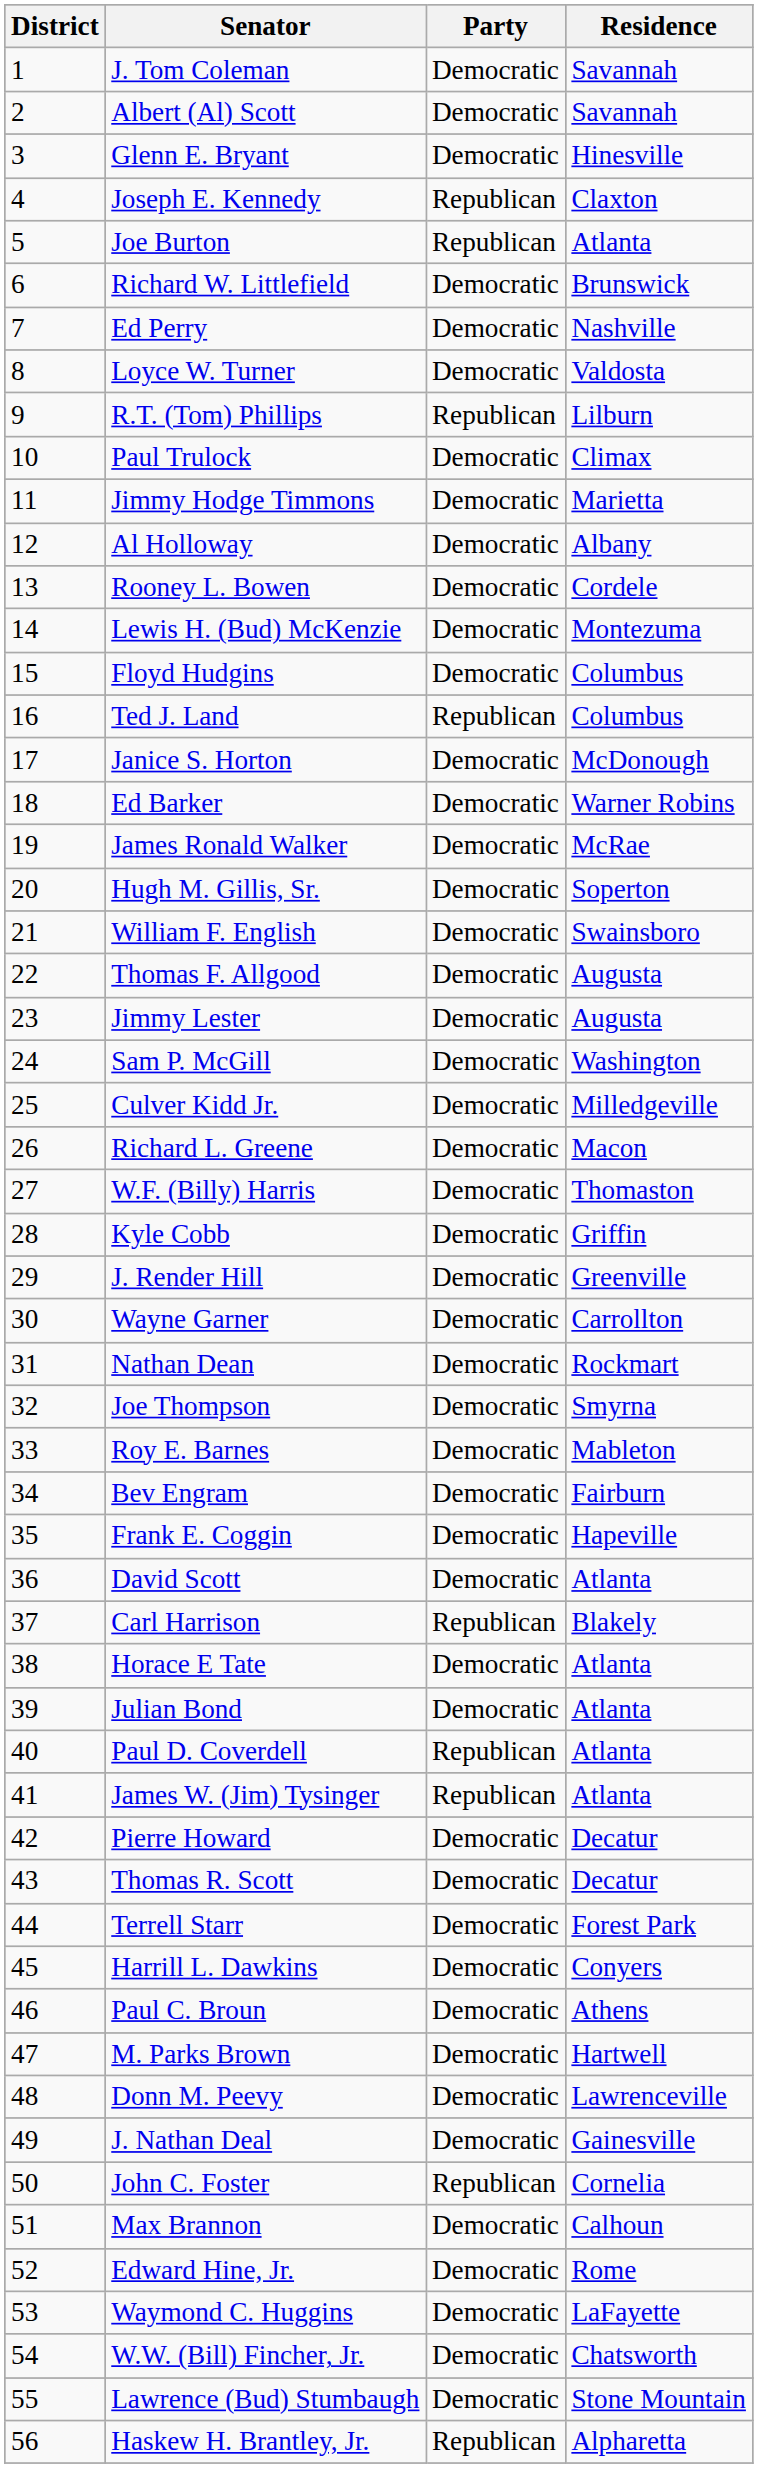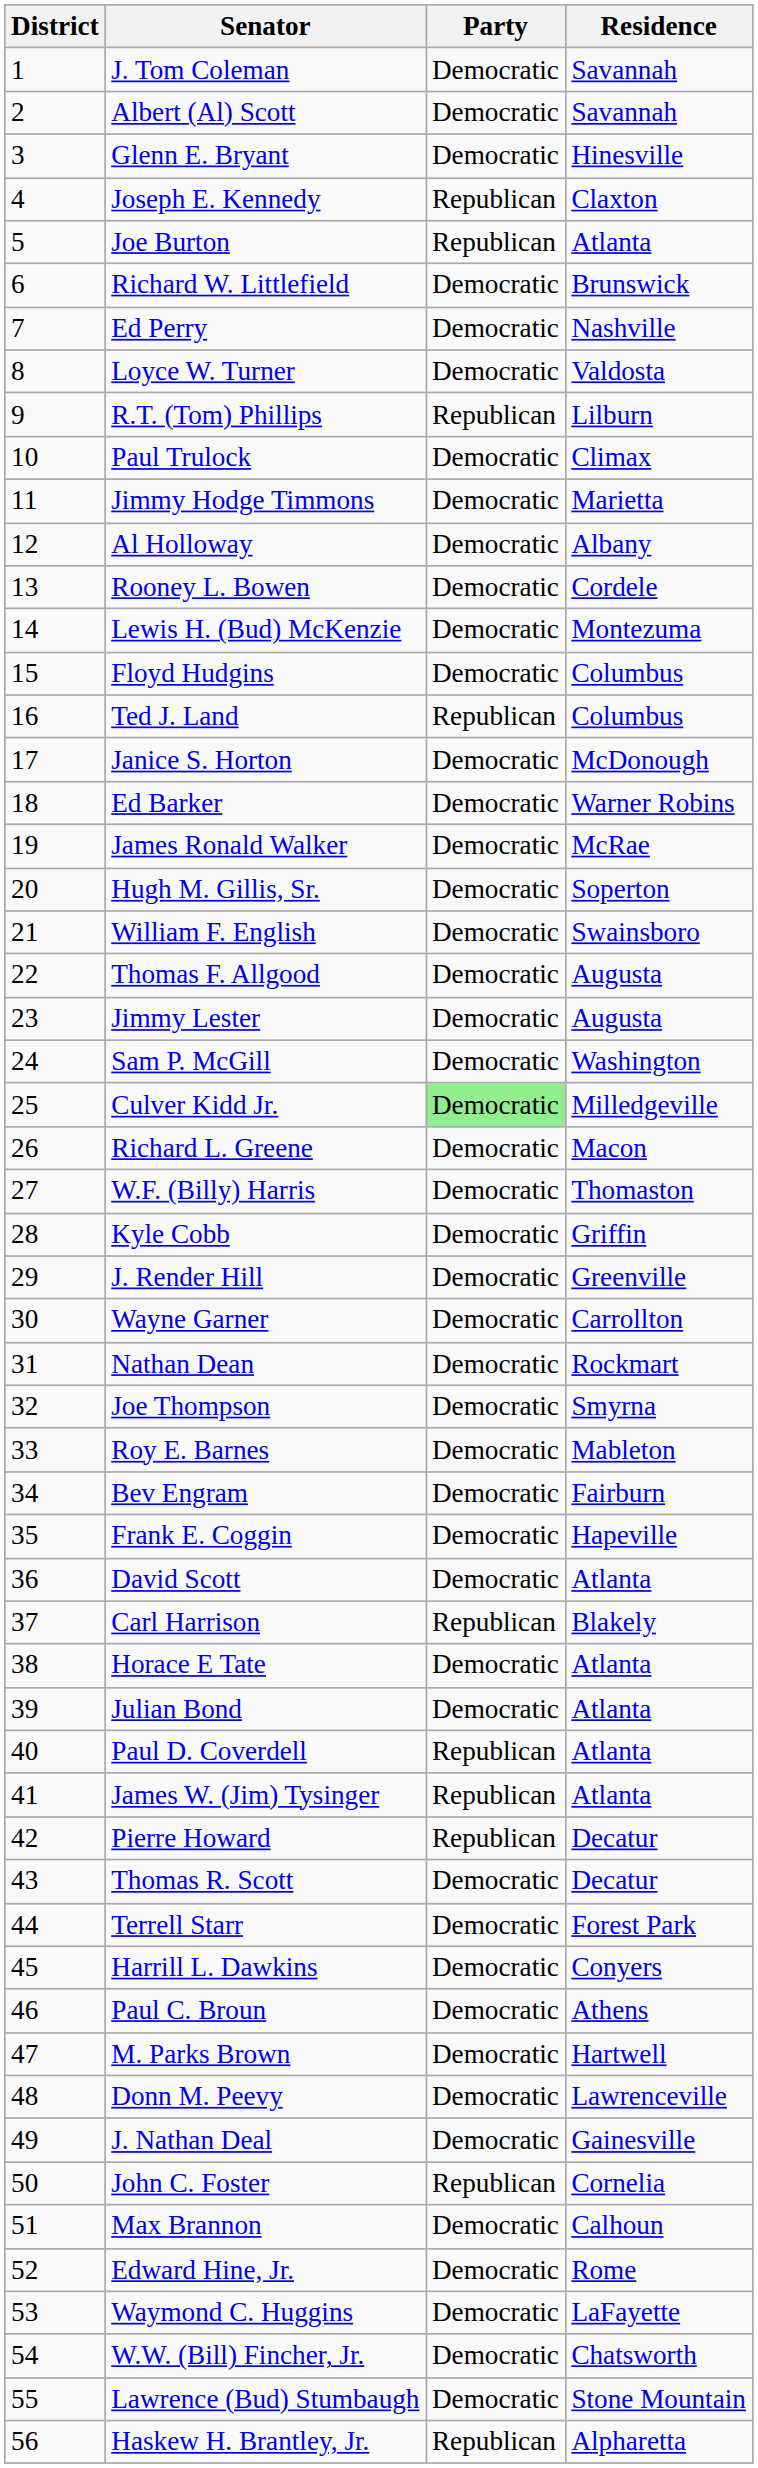 <table class="wikitable sortable">
 <tr>
 <th>District</th>
 <th>Senator</th>
 <th>Party</th>
 <th>Residence</th>
 </tr>
 <tr>
 <td>1</td>
 <td><a href='#'>J. Tom Coleman</a></td>
 <td>Democratic</td>
 <td><a href='#'>Savannah</a></td>
 </tr>
 <tr>
 <td>2</td>
 <td><a href='#'>Albert (Al) Scott</a></td>
 <td>Democratic</td>
 <td><a href='#'>Savannah</a></td>
 </tr>
 <tr>
 <td>3</td>
 <td><a href='#'>Glenn E. Bryant</a></td>
 <td>Democratic</td>
 <td><a href='#'>Hinesville</a></td>
 </tr>
 <tr>
 <td>4</td>
 <td><a href='#'>Joseph E. Kennedy</a></td>
 <td>Republican</td>
 <td><a href='#'>Claxton</a></td>
 </tr>
 <tr>
 <td>5</td>
 <td><a href='#'>Joe Burton</a></td>
 <td>Republican</td>
 <td><a href='#'>Atlanta</a></td>
 </tr>
 <tr>
 <td>6</td>
 <td><a href='#'>Richard W. Littlefield</a></td>
 <td>Democratic</td>
 <td><a href='#'>Brunswick</a></td>
 </tr>
 <tr>
 <td>7</td>
 <td><a href='#'>Ed Perry</a></td>
 <td>Democratic</td>
 <td><a href='#'>Nashville</a></td>
 </tr>
 <tr>
 <td>8</td>
 <td><a href='#'>Loyce W. Turner</a></td>
 <td>Democratic</td>
 <td><a href='#'>Valdosta</a></td>
 </tr>
 <tr>
 <td>9</td>
 <td><a href='#'>R.T. (Tom) Phillips</a></td>
 <td>Republican</td>
 <td><a href='#'>Lilburn</a></td>
 </tr>
 <tr>
 <td>10</td>
 <td><a href='#'>Paul Trulock</a></td>
 <td>Democratic</td>
 <td><a href='#'>Climax</a></td>
 </tr>
 <tr>
 <td>11</td>
 <td><a href='#'>Jimmy Hodge Timmons</a></td>
 <td>Democratic</td>
 <td><a href='#'>Marietta</a></td>
 </tr>
 <tr>
 <td>12</td>
 <td><a href='#'>Al Holloway</a></td>
 <td>Democratic</td>
 <td><a href='#'>Albany</a></td>
 </tr>
 <tr>
 <td>13</td>
 <td><a href='#'>Rooney L. Bowen</a></td>
 <td>Democratic</td>
 <td><a href='#'>Cordele</a></td>
 </tr>
 <tr>
 <td>14</td>
 <td><a href='#'>Lewis H. (Bud) McKenzie</a></td>
 <td>Democratic</td>
 <td><a href='#'>Montezuma</a></td>
 </tr>
 <tr>
 <td>15</td>
 <td><a href='#'>Floyd Hudgins</a></td>
 <td>Democratic</td>
 <td><a href='#'>Columbus</a></td>
 </tr>
 <tr>
 <td>16</td>
 <td><a href='#'>Ted J. Land</a></td>
 <td>Republican</td>
 <td><a href='#'>Columbus</a></td>
 </tr>
 <tr>
 <td>17</td>
 <td><a href='#'>Janice S. Horton</a></td>
 <td>Democratic</td>
 <td><a href='#'>McDonough</a></td>
 </tr>
 <tr>
 <td>18</td>
 <td><a href='#'>Ed Barker</a></td>
 <td>Democratic</td>
 <td><a href='#'>Warner Robins</a></td>
 </tr>
 <tr>
 <td>19</td>
 <td><a href='#'>James Ronald Walker</a></td>
 <td>Democratic</td>
 <td><a href='#'>McRae</a></td>
 </tr>
 <tr>
 <td>20</td>
 <td><a href='#'>Hugh M. Gillis, Sr.</a></td>
 <td>Democratic</td>
 <td><a href='#'>Soperton</a></td>
 </tr>
 <tr>
 <td>21</td>
 <td><a href='#'>William F. English</a></td>
 <td>Democratic</td>
 <td><a href='#'>Swainsboro</a></td>
 </tr>
 <tr>
 <td>22</td>
 <td><a href='#'>Thomas F. Allgood</a></td>
 <td>Democratic</td>
 <td><a href='#'>Augusta</a></td>
 </tr>
 <tr>
 <td>23</td>
 <td><a href='#'>Jimmy Lester</a></td>
 <td>Democratic</td>
 <td><a href='#'>Augusta</a></td>
 </tr>
 <tr>
 <td>24</td>
 <td><a href='#'>Sam P. McGill</a></td>
 <td>Democratic</td>
 <td><a href='#'>Washington</a></td>
 </tr>
 <tr>
 <td>25</td>
 <td><a href='#'>Culver Kidd Jr.</a></td>
-<td>Democratic</td>
+<td style="background: lightgreen;">Democratic</td>
 <td><a href='#'>Milledgeville</a></td>
 </tr>
 <tr>
 <td>26</td>
 <td><a href='#'>Richard L. Greene</a></td>
 <td>Democratic</td>
 <td><a href='#'>Macon</a></td>
 </tr>
 <tr>
 <td>27</td>
 <td><a href='#'>W.F. (Billy) Harris</a></td>
 <td>Democratic</td>
 <td><a href='#'>Thomaston</a></td>
 </tr>
 <tr>
 <td>28</td>
 <td><a href='#'>Kyle Cobb</a></td>
 <td>Democratic</td>
 <td><a href='#'>Griffin</a></td>
 </tr>
 <tr>
 <td>29</td>
 <td><a href='#'>J. Render Hill</a></td>
 <td>Democratic</td>
 <td><a href='#'>Greenville</a></td>
 </tr>
 <tr>
 <td>30</td>
 <td><a href='#'>Wayne Garner</a></td>
 <td>Democratic</td>
 <td><a href='#'>Carrollton</a></td>
 </tr>
 <tr>
 <td>31</td>
 <td><a href='#'>Nathan Dean</a></td>
 <td>Democratic</td>
 <td><a href='#'>Rockmart</a></td>
 </tr>
 <tr>
 <td>32</td>
 <td><a href='#'>Joe Thompson</a></td>
 <td>Democratic</td>
 <td><a href='#'>Smyrna</a></td>
 </tr>
 <tr>
 <td>33</td>
 <td><a href='#'>Roy E. Barnes</a></td>
 <td>Democratic</td>
 <td><a href='#'>Mableton</a></td>
 </tr>
 <tr>
 <td>34</td>
 <td><a href='#'>Bev Engram</a></td>
 <td>Democratic</td>
 <td><a href='#'>Fairburn</a></td>
 </tr>
 <tr>
 <td>35</td>
 <td><a href='#'>Frank E. Coggin</a></td>
 <td>Democratic</td>
 <td><a href='#'>Hapeville</a></td>
 </tr>
 <tr>
 <td>36</td>
 <td><a href='#'>David Scott</a></td>
 <td>Democratic</td>
 <td><a href='#'>Atlanta</a></td>
 </tr>
 <tr>
 <td>37</td>
 <td><a href='#'>Carl Harrison</a></td>
 <td>Republican</td>
 <td><a href='#'>Blakely</a></td>
 </tr>
 <tr>
 <td>38</td>
 <td><a href='#'>Horace E Tate</a></td>
 <td>Democratic</td>
 <td><a href='#'>Atlanta</a></td>
 </tr>
 <tr>
 <td>39</td>
 <td><a href='#'>Julian Bond</a></td>
 <td>Democratic</td>
 <td><a href='#'>Atlanta</a></td>
 </tr>
 <tr>
 <td>40</td>
 <td><a href='#'>Paul D. Coverdell</a></td>
 <td>Republican</td>
 <td><a href='#'>Atlanta</a></td>
 </tr>
 <tr>
 <td>41</td>
 <td><a href='#'>James W. (Jim) Tysinger</a></td>
 <td>Republican</td>
 <td><a href='#'>Atlanta</a></td>
 </tr>
 <tr>
 <td>42</td>
 <td><a href='#'>Pierre Howard</a></td>
-<td>Democratic</td>
+<td>Republican</td>
 <td><a href='#'>Decatur</a></td>
 </tr>
 <tr>
 <td>43</td>
 <td><a href='#'>Thomas R. Scott</a></td>
 <td>Democratic</td>
 <td><a href='#'>Decatur</a></td>
 </tr>
 <tr>
 <td>44</td>
 <td><a href='#'>Terrell Starr</a></td>
 <td>Democratic</td>
 <td><a href='#'>Forest Park</a></td>
 </tr>
 <tr>
 <td>45</td>
 <td><a href='#'>Harrill L. Dawkins</a></td>
 <td>Democratic</td>
 <td><a href='#'>Conyers</a></td>
 </tr>
 <tr>
 <td>46</td>
 <td><a href='#'>Paul C. Broun</a></td>
 <td>Democratic</td>
 <td><a href='#'>Athens</a></td>
 </tr>
 <tr>
 <td>47</td>
 <td><a href='#'>M. Parks Brown</a></td>
 <td>Democratic</td>
 <td><a href='#'>Hartwell</a></td>
 </tr>
 <tr>
 <td>48</td>
 <td><a href='#'>Donn M. Peevy</a></td>
 <td>Democratic</td>
 <td><a href='#'>Lawrenceville</a></td>
 </tr>
 <tr>
 <td>49</td>
 <td><a href='#'>J. Nathan Deal</a></td>
 <td>Democratic</td>
 <td><a href='#'>Gainesville</a></td>
 </tr>
 <tr>
 <td>50</td>
 <td><a href='#'>John C. Foster</a></td>
 <td>Republican</td>
 <td><a href='#'>Cornelia</a></td>
 </tr>
 <tr>
 <td>51</td>
 <td><a href='#'>Max Brannon</a></td>
 <td>Democratic</td>
 <td><a href='#'>Calhoun</a></td>
 </tr>
 <tr>
 <td>52</td>
 <td><a href='#'>Edward Hine, Jr.</a></td>
 <td>Democratic</td>
 <td><a href='#'>Rome</a></td>
 </tr>
 <tr>
 <td>53</td>
 <td><a href='#'>Waymond C. Huggins</a></td>
 <td>Democratic</td>
 <td><a href='#'>LaFayette</a></td>
 </tr>
 <tr>
 <td>54</td>
 <td><a href='#'>W.W. (Bill) Fincher, Jr.</a></td>
 <td>Democratic</td>
 <td><a href='#'>Chatsworth</a></td>
 </tr>
 <tr>
 <td>55</td>
 <td><a href='#'>Lawrence (Bud) Stumbaugh</a></td>
 <td>Democratic</td>
 <td><a href='#'>Stone Mountain</a></td>
 </tr>
 <tr>
 <td>56</td>
 <td><a href='#'>Haskew H. Brantley, Jr.</a></td>
 <td>Republican</td>
 <td><a href='#'>Alpharetta</a></td>
 </tr>
 </table>
